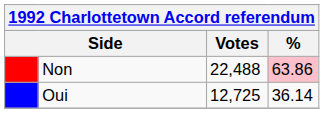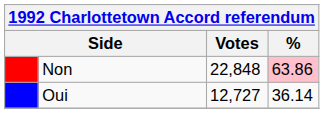 <table class="wikitable" style="font-size: 95%; clear:both">
 <tr style="background-color:#E9E9E9">
 <th colspan=4><a href='#'>1992 Charlottetown Accord referendum</a></th>
 </tr>
 <tr style="background-color:#E9E9E9">
 <th colspan=2 style="width: 130px">Side</th>
 <th style="width: 50px">Votes</th>
 <th style="width: 40px">%</th>
 </tr>
 <tr>
 <td bgcolor="red"></td>
 <td>Non</td>
-<td>22,488</td>
+<td>22,848</td>
 <td style="background: pink;">63.86</td>
 </tr>
 <tr>
 <td bgcolor="blue"></td>
 <td>Oui</td>
-<td>12,725</td>
+<td>12,727</td>
 <td>36.14</td>
 </tr>
 <tr>
 </tr>
 </table>
